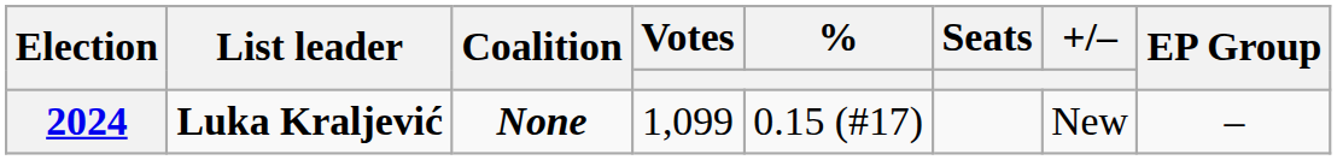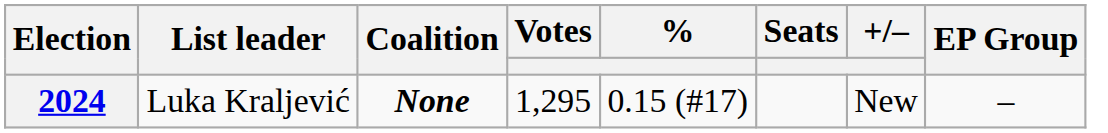 <table class="wikitable" style="text-align:center;">
 <tr>
 <th rowspan=2>Election</th>
 <th rowspan=2>List leader</th>
 <th rowspan=2>Coalition</th>
 <th>Votes</th>
 <th>%</th>
 <th>Seats</th>
 <th>+/–</th>
 <th rowspan=2>EP Group</th>
 </tr>
 <tr>
 <th colspan=2></th>
 <th colspan=2></th>
 </tr>
 <tr>
 <th><a href='#'>2024</a></th>
-<td><strong>Luka Kraljević</strong></td>
+<td>Luka Kraljević</td>
 <td><strong><em> None </em></strong></td>
-<td>1,099</td>
+<td>1,295</td>
 <td>0.15 (#17)</td>
 <td></td>
 <td>New</td>
 <td>–</td>
 </tr>
 </table>
